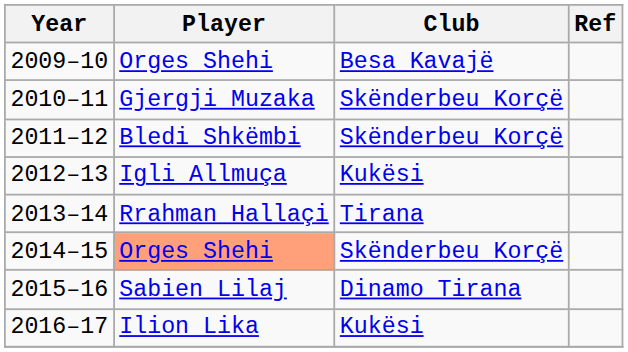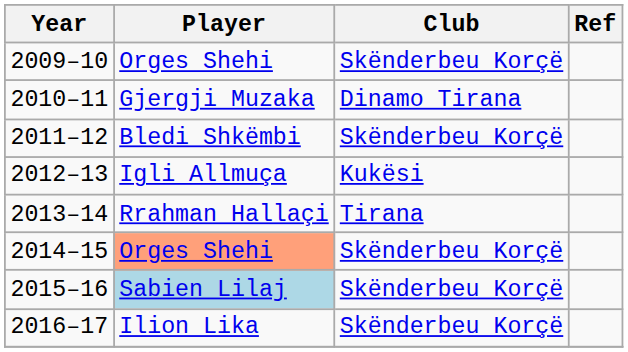 <table class="wikitable plainrowheaders sortable">
 <tr>
 <th scope=col>Year</th>
 <th scope=col>Player</th>
 <th scope=col>Club</th>
 <th scope=col>Ref</th>
 </tr>
 <tr>
 <td>2009–10</td>
 <td><a href='#'>Orges Shehi</a></td>
-<td> <a href='#'>Besa Kavajë</a></td>
+<td> <a href='#'>Skënderbeu Korçë</a></td>
 <td></td>
 </tr>
 <tr>
 <td>2010–11</td>
 <td><a href='#'>Gjergji Muzaka</a></td>
-<td> <a href='#'>Skënderbeu Korçë</a></td>
+<td> <a href='#'>Dinamo Tirana</a></td>
 <td></td>
 </tr>
 <tr>
 <td>2011–12</td>
 <td><a href='#'>Bledi Shkëmbi</a></td>
 <td> <a href='#'>Skënderbeu Korçë</a></td>
 <td></td>
 </tr>
 <tr>
 <td>2012–13</td>
 <td><a href='#'>Igli Allmuça</a></td>
 <td> <a href='#'>Kukësi</a></td>
 <td></td>
 </tr>
 <tr>
 <td>2013–14</td>
 <td><a href='#'>Rrahman Hallaçi</a></td>
 <td> <a href='#'>Tirana</a></td>
 <td></td>
 </tr>
 <tr>
 <td>2014–15</td>
 <td style="background: lightsalmon;"><a href='#'>Orges Shehi</a></td>
 <td> <a href='#'>Skënderbeu Korçë</a></td>
 <td></td>
 </tr>
 <tr>
 <td>2015–16</td>
-<td><a href='#'>Sabien Lilaj</a></td>
-<td> <a href='#'>Dinamo Tirana</a></td>
+<td style="background: lightblue;"><a href='#'>Sabien Lilaj</a></td>
+<td> <a href='#'>Skënderbeu Korçë</a></td>
 <td></td>
 </tr>
 <tr>
 <td>2016–17</td>
 <td><a href='#'>Ilion Lika</a></td>
-<td> <a href='#'>Kukësi</a></td>
+<td> <a href='#'>Skënderbeu Korçë</a></td>
 <td></td>
 </tr>
 <tr>
 </tr>
 </table>
